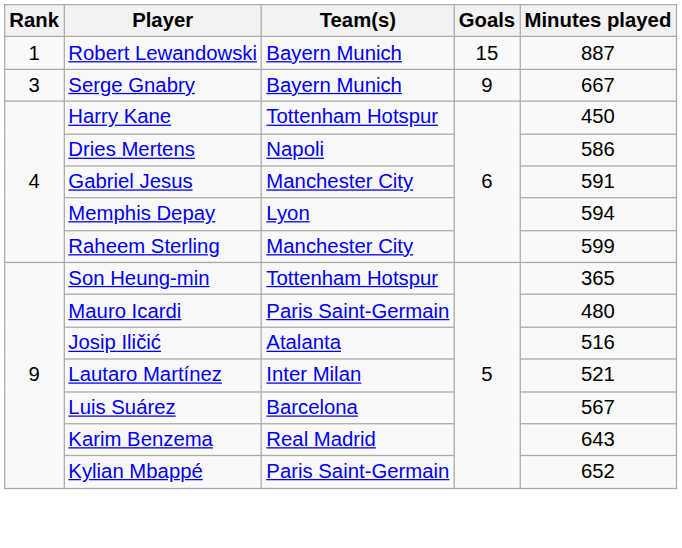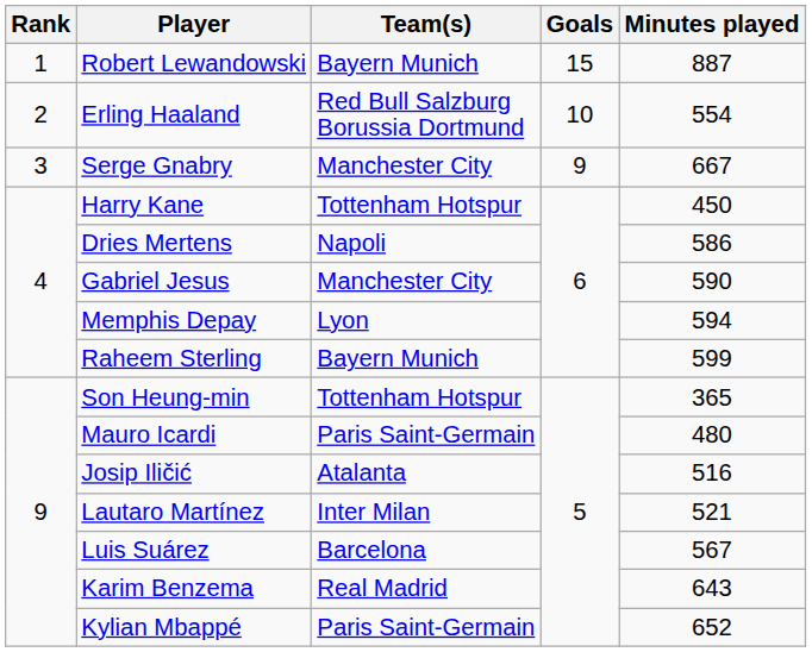 <table class="wikitable" style="text-align:center">
 <tr>
 <th>Rank</th>
 <th>Player</th>
 <th>Team(s)</th>
 <th>Goals</th>
 <th>Minutes played</th>
 </tr>
 <tr>
 <td>1</td>
 <td align=left> <a href='#'>Robert Lewandowski</a></td>
 <td align=left> <a href='#'>Bayern Munich</a></td>
 <td>15</td>
 <td>887</td>
 </tr>
 <tr>
+<td>2</td>
+<td align=left> <a href='#'>Erling Haaland</a></td>
+<td align=left> <a href='#'>Red Bull Salzburg</a><br> <a href='#'>Borussia Dortmund</a></td>
+<td>10</td>
+<td>554</td>
+</tr>
+<tr>
 <td>3</td>
 <td align=left> <a href='#'>Serge Gnabry</a></td>
-<td align=left> <a href='#'>Bayern Munich</a></td>
+<td align=left> <a href='#'>Manchester City</a></td>
 <td>9</td>
 <td>667</td>
 </tr>
 <tr>
 <td rowspan="5">4</td>
 <td align=left> <a href='#'>Harry Kane</a></td>
 <td align=left> <a href='#'>Tottenham Hotspur</a></td>
 <td rowspan="5">6</td>
 <td>450</td>
 </tr>
 <tr>
 <td align=left> <a href='#'>Dries Mertens</a></td>
 <td align=left> <a href='#'>Napoli</a></td>
 <td>586</td>
 </tr>
 <tr>
 <td align=left> <a href='#'>Gabriel Jesus</a></td>
 <td align=left> <a href='#'>Manchester City</a></td>
-<td>591</td>
+<td>590</td>
 </tr>
 <tr>
 <td align=left> <a href='#'>Memphis Depay</a></td>
 <td align=left> <a href='#'>Lyon</a></td>
 <td>594</td>
 </tr>
 <tr>
 <td align=left> <a href='#'>Raheem Sterling</a></td>
-<td align=left> <a href='#'>Manchester City</a></td>
+<td align=left> <a href='#'>Bayern Munich</a></td>
 <td>599</td>
 </tr>
 <tr>
 <td rowspan="7">9</td>
 <td align=left> <a href='#'>Son Heung-min</a></td>
 <td align=left> <a href='#'>Tottenham Hotspur</a></td>
 <td rowspan="7">5</td>
 <td>365</td>
 </tr>
 <tr>
 <td align=left> <a href='#'>Mauro Icardi</a></td>
 <td align=left> <a href='#'>Paris Saint-Germain</a></td>
 <td>480</td>
 </tr>
 <tr>
 <td align=left> <a href='#'>Josip Iličić</a></td>
 <td align=left> <a href='#'>Atalanta</a></td>
 <td>516</td>
 </tr>
 <tr>
 <td align=left> <a href='#'>Lautaro Martínez</a></td>
 <td align=left> <a href='#'>Inter Milan</a></td>
 <td>521</td>
 </tr>
 <tr>
 <td align=left> <a href='#'>Luis Suárez</a></td>
 <td align=left> <a href='#'>Barcelona</a></td>
 <td>567</td>
 </tr>
 <tr>
 <td align=left> <a href='#'>Karim Benzema</a></td>
 <td align=left> <a href='#'>Real Madrid</a></td>
 <td>643</td>
 </tr>
 <tr>
 <td align=left> <a href='#'>Kylian Mbappé</a></td>
 <td align=left> <a href='#'>Paris Saint-Germain</a></td>
 <td>652</td>
 </tr>
 </table>
